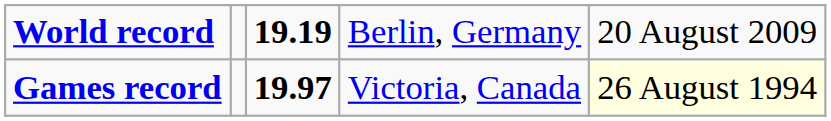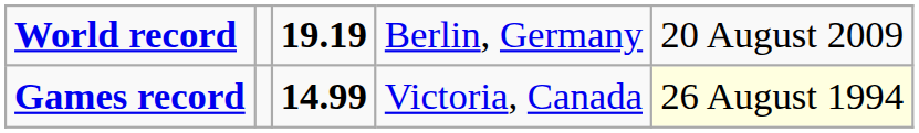 <table class="wikitable">
 <tr>
 <td><a href='#'><strong>World record</strong></a></td>
 <td></td>
 <td><strong>19.19</strong></td>
 <td><a href='#'>Berlin</a>, <a href='#'>Germany</a></td>
 <td>20 August 2009</td>
 </tr>
 <tr>
 <td><a href='#'><strong>Games record</strong></a></td>
 <td></td>
-<td><strong>19.97</strong></td>
+<td><strong>14.99</strong></td>
 <td><a href='#'>Victoria</a>, <a href='#'>Canada</a></td>
 <td style="background: lightyellow;">26 August 1994</td>
 </tr>
 </table>
